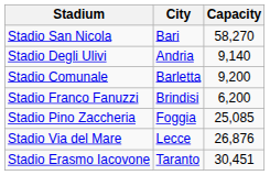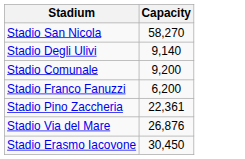 <table class="wikitable">
 <tr>
 <th>Stadium</th>
-<th>City</th>
 <th>Capacity</th>
 </tr>
 <tr>
 <td><a href='#'>Stadio San Nicola</a></td>
-<td><a href='#'>Bari</a></td>
 <td align="center">58,270</td>
 </tr>
 <tr>
 <td><a href='#'>Stadio Degli Ulivi</a></td>
-<td><a href='#'>Andria</a></td>
 <td align="center">9,140</td>
 </tr>
 <tr>
 <td><a href='#'>Stadio Comunale</a></td>
-<td><a href='#'>Barletta</a></td>
 <td align="center">9,200</td>
 </tr>
 <tr>
 <td><a href='#'>Stadio Franco Fanuzzi</a></td>
-<td><a href='#'>Brindisi</a></td>
 <td align="center">6,200</td>
 </tr>
 <tr>
 <td><a href='#'>Stadio Pino Zaccheria</a></td>
-<td><a href='#'>Foggia</a></td>
-<td align="center">25,085</td>
+<td align="center">22,361</td>
 </tr>
 <tr>
 <td><a href='#'>Stadio Via del Mare</a></td>
-<td><a href='#'>Lecce</a></td>
 <td align="center">26,876</td>
 </tr>
 <tr>
 <td><a href='#'>Stadio Erasmo Iacovone</a></td>
-<td><a href='#'>Taranto</a></td>
-<td align="center">30,451</td>
+<td align="center">30,450</td>
 </tr>
 </table>
